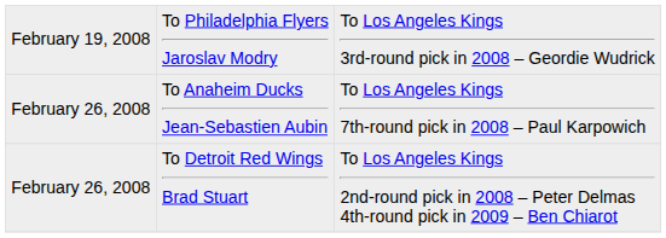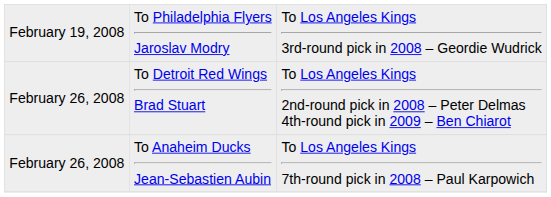 <table border=1 style="border-collapse:collapse" bordercolor="#DFDFDF"  cellpadding="5">
 <tr bgcolor="#eeeeee">
 <td>February 19, 2008<br></td>
 <td valign="top">To <a href='#'>Philadelphia Flyers</a> <hr> <a href='#'>Jaroslav Modry</a></td>
 <td valign="top">To <a href='#'>Los Angeles Kings</a> <hr> 3rd-round pick in <a href='#'>2008</a> – Geordie Wudrick</td>
 </tr>
 <tr>
 </tr>
 <tr bgcolor="#eeeeee">
 <td>February 26, 2008<br></td>
+<td valign="top">To <a href='#'>Detroit Red Wings</a> <hr> <a href='#'>Brad Stuart</a></td>
+<td valign="top">To <a href='#'>Los Angeles Kings</a> <hr> 2nd-round pick in <a href='#'>2008</a> – Peter Delmas <br> 4th-round pick in <a href='#'>2009</a> – <a href='#'>Ben Chiarot</a></td>
+</tr>
+<tr>
+</tr>
+<tr bgcolor="#eeeeee">
+<td>February 26, 2008<br></td>
 <td valign="top">To <a href='#'>Anaheim Ducks</a> <hr> <a href='#'>Jean-Sebastien Aubin</a></td>
 <td valign="top">To <a href='#'>Los Angeles Kings</a> <hr> 7th-round pick in <a href='#'>2008</a> – Paul Karpowich</td>
 </tr>
 <tr>
 </tr>
-<tr bgcolor="#eeeeee">
-<td>February 26, 2008<br></td>
-<td valign="top">To <a href='#'>Detroit Red Wings</a> <hr> <a href='#'>Brad Stuart</a></td>
-<td valign="top">To <a href='#'>Los Angeles Kings</a> <hr> 2nd-round pick in <a href='#'>2008</a> – Peter Delmas <br> 4th-round pick in <a href='#'>2009</a> – <a href='#'>Ben Chiarot</a></td>
-</tr>
-<tr>
-</tr>
 </table>
